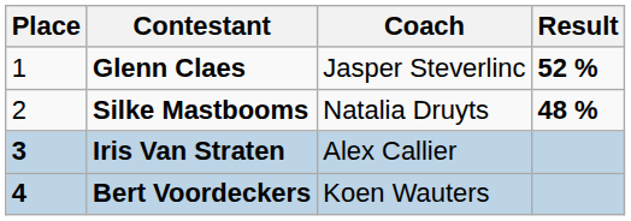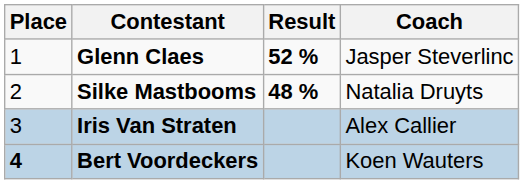 <table class="wikitable">
 <tr>
 <th>Place</th>
 <th>Contestant</th>
+<th>Result</th>
 <th>Coach</th>
-<th>Result</th>
 </tr>
 <tr>
 <td>1</td>
 <td><strong>Glenn Claes</strong></td>
+<td><strong>52 %</strong></td>
 <td>Jasper Steverlinc</td>
-<td><strong>52 %</strong></td>
 </tr>
 <tr>
 <td>2</td>
 <td><strong>Silke Mastbooms</strong></td>
+<td><strong>48 %</strong></td>
 <td>Natalia Druyts</td>
-<td><strong>48 %</strong></td>
 </tr>
 <tr style="background:#bcd4e6;">
-<td><strong>3</strong></td>
+<td>3</td>
 <td><strong>Iris Van Straten</strong></td>
+<td></td>
 <td>Alex Callier</td>
-<td></td>
 </tr>
 <tr style="background:#bcd4e6;">
 <td><strong>4</strong></td>
 <td><strong>Bert Voordeckers</strong></td>
+<td></td>
 <td>Koen Wauters</td>
-<td></td>
 </tr>
 </table>
